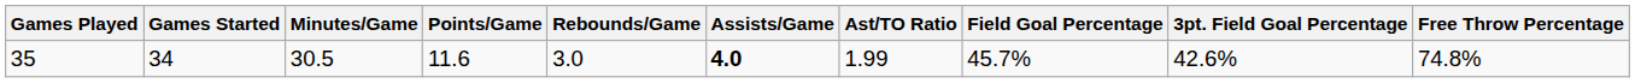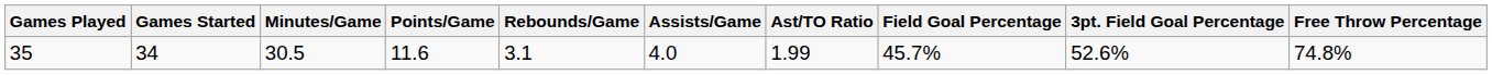 <table class="wikitable">
 <tr>
 <th><small>Games Played</small></th>
 <th><small>Games Started</small></th>
 <th><small>Minutes/Game</small></th>
 <th><small>Points/Game</small></th>
 <th><small>Rebounds/Game</small></th>
 <th><small>Assists/Game</small></th>
 <th><small>Ast/TO Ratio</small></th>
 <th><small>Field Goal Percentage</small></th>
 <th><small>3pt. Field Goal Percentage</small></th>
 <th><small>Free Throw Percentage</small></th>
 </tr>
 <tr>
 <td>35</td>
 <td>34</td>
 <td>30.5</td>
 <td>11.6</td>
-<td>3.0</td>
-<td><strong>4.0</strong></td>
+<td>3.1</td>
+<td>4.0</td>
 <td>1.99</td>
 <td>45.7%</td>
-<td>42.6%</td>
+<td>52.6%</td>
 <td>74.8%</td>
 </tr>
 </table>
